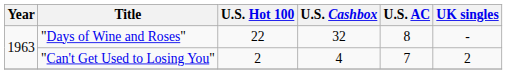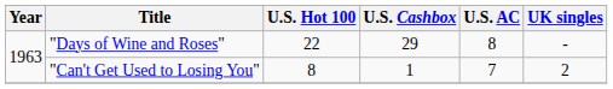 <table class="wikitable">
 <tr>
 <th>Year</th>
 <th>Title</th>
 <th>U.S. <a href='#'>Hot 100</a></th>
 <th>U.S. <em><a href='#'>Cashbox</a></em></th>
 <th>U.S. <a href='#'>AC</a></th>
 <th><a href='#'>UK singles</a></th>
 </tr>
 <tr>
 <td rowspan="2">1963</td>
 <td>"<a href='#'>Days of Wine and Roses</a>"</td>
 <td align="center">22</td>
-<td align="center">32</td>
+<td align="center">29</td>
 <td align="center">8</td>
 <td align="center">-</td>
 </tr>
 <tr>
 <td>"<a href='#'>Can't Get Used to Losing You</a>"</td>
-<td align="center">2</td>
-<td align="center">4</td>
+<td align="center">8</td>
+<td align="center">1</td>
 <td align="center">7</td>
 <td align="center">2</td>
 </tr>
 <tr>
 </tr>
 </table>
